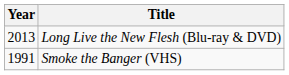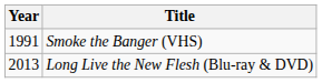 <table class="wikitable">
 <tr>
 <th>Year</th>
 <th>Title</th>
 </tr>
 <tr>
+<td style="text-align:center;">1991</td>
+<td><em>Smoke the Banger</em> (VHS)</td>
+</tr>
+<tr>
 <td style="text-align:center;">2013</td>
 <td><em>Long Live the New Flesh</em> (Blu-ray & DVD)</td>
 </tr>
-<tr>
-<td style="text-align:center;">1991</td>
-<td><em>Smoke the Banger</em> (VHS)</td>
-</tr>
 </table>
